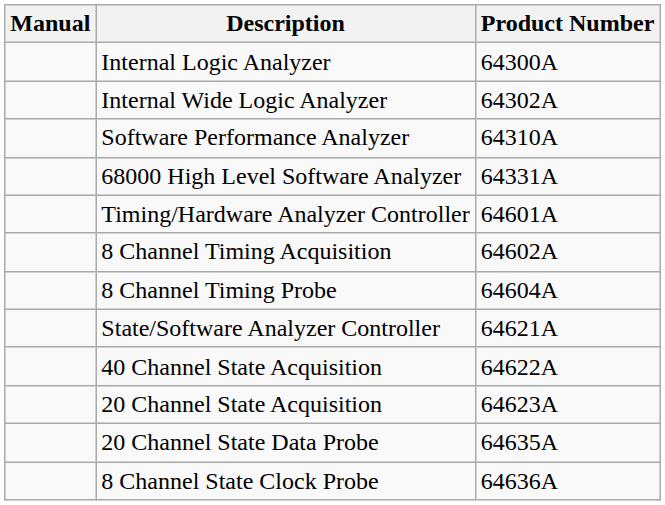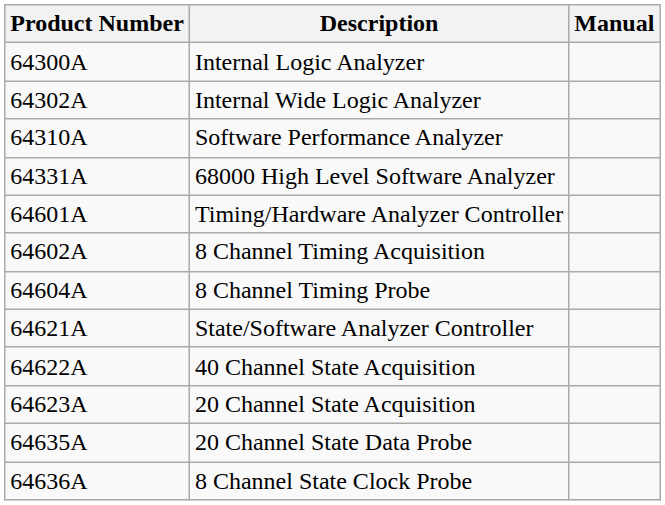 <table class="wikitable">
 <tr>
+<th>Product Number</th>
+<th>Description</th>
 <th>Manual</th>
-<th>Description</th>
-<th>Product Number</th>
 </tr>
 <tr>
+<td>64300A</td>
+<td>Internal Logic Analyzer</td>
 <td></td>
-<td>Internal Logic Analyzer</td>
-<td>64300A</td>
 </tr>
 <tr>
+<td>64302A</td>
+<td>Internal Wide Logic Analyzer</td>
 <td></td>
-<td>Internal Wide Logic Analyzer</td>
-<td>64302A</td>
 </tr>
 <tr>
+<td>64310A</td>
+<td>Software Performance Analyzer</td>
 <td></td>
-<td>Software Performance Analyzer</td>
-<td>64310A</td>
 </tr>
 <tr>
+<td>64331A</td>
+<td>68000 High Level Software Analyzer</td>
 <td></td>
-<td>68000 High Level Software Analyzer</td>
-<td>64331A</td>
 </tr>
 <tr>
+<td>64601A</td>
+<td>Timing/Hardware Analyzer Controller</td>
 <td></td>
-<td>Timing/Hardware Analyzer Controller</td>
-<td>64601A</td>
 </tr>
 <tr>
+<td>64602A</td>
+<td>8 Channel Timing Acquisition</td>
 <td></td>
-<td>8 Channel Timing Acquisition</td>
-<td>64602A</td>
 </tr>
 <tr>
+<td>64604A</td>
+<td>8 Channel Timing Probe</td>
 <td></td>
-<td>8 Channel Timing Probe</td>
-<td>64604A</td>
 </tr>
 <tr>
+<td>64621A</td>
+<td>State/Software Analyzer Controller</td>
 <td></td>
-<td>State/Software Analyzer Controller</td>
-<td>64621A</td>
 </tr>
 <tr>
+<td>64622A</td>
+<td>40 Channel State Acquisition</td>
 <td></td>
-<td>40 Channel State Acquisition</td>
-<td>64622A</td>
 </tr>
 <tr>
+<td>64623A</td>
+<td>20 Channel State Acquisition</td>
 <td></td>
-<td>20 Channel State Acquisition</td>
-<td>64623A</td>
 </tr>
 <tr>
+<td>64635A</td>
+<td>20 Channel State Data Probe</td>
 <td></td>
-<td>20 Channel State Data Probe</td>
-<td>64635A</td>
 </tr>
 <tr>
+<td>64636A</td>
+<td>8 Channel State Clock Probe</td>
 <td></td>
-<td>8 Channel State Clock Probe</td>
-<td>64636A</td>
 </tr>
 </table>
